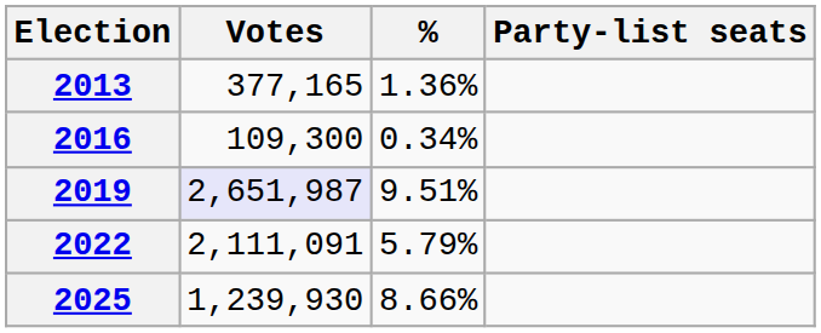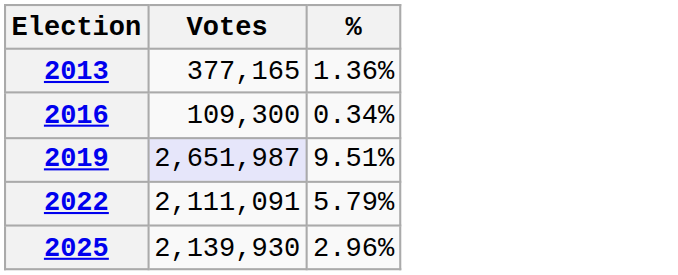 <table class=wikitable style="text-align:right">
 <tr>
 <th>Election</th>
 <th>Votes</th>
 <th>%</th>
-<th>Party-list seats</th>
 </tr>
 <tr>
 <th align=left><a href='#'>2013</a></th>
 <td>377,165</td>
 <td>1.36%</td>
-<td></td>
 </tr>
 <tr>
 <th align=left><a href='#'>2016</a></th>
 <td>109,300</td>
 <td>0.34%</td>
-<td></td>
 </tr>
 <tr>
 <th align=left><a href='#'>2019</a></th>
 <td style="background: lavender;">2,651,987</td>
 <td>9.51%</td>
-<td></td>
 </tr>
 <tr>
 <th align=left><a href='#'>2022</a></th>
 <td>2,111,091</td>
 <td>5.79%</td>
-<td></td>
 </tr>
 <tr>
 <th align=left><a href='#'>2025</a></th>
-<td>1,239,930</td>
-<td>8.66%</td>
-<td></td>
+<td>2,139,930</td>
+<td>2.96%</td>
 </tr>
 </table>
